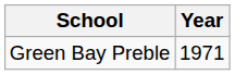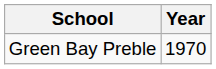 <table class="wikitable">
 <tr>
 <th>School</th>
 <th>Year</th>
 </tr>
 <tr>
 <td>Green Bay Preble</td>
-<td>1971</td>
+<td>1970</td>
 </tr>
 </table>
